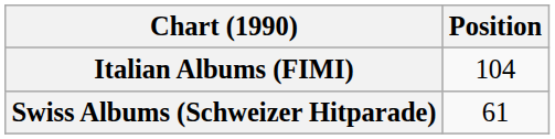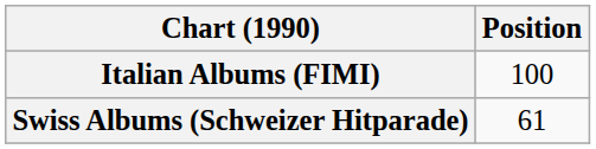 <table class="wikitable plainrowheaders sortable">
 <tr>
 <th>Chart (1990)</th>
 <th>Position</th>
 </tr>
 <tr>
 <th scope="row">Italian Albums (FIMI)</th>
-<td align=center>104</td>
+<td align=center>100</td>
 </tr>
 <tr>
 <th scope="row">Swiss Albums (Schweizer Hitparade)</th>
 <td align=center>61</td>
 </tr>
 </table>
